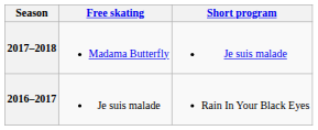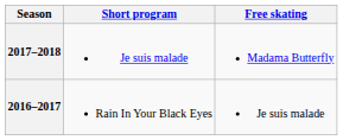 <table class=wikitable style=text-align:center>
 <tr>
 <th>Season</th>
+<th><a href='#'>Short program</a></th>
 <th><a href='#'>Free skating</a></th>
-<th><a href='#'>Short program</a></th>
 </tr>
 <tr>
 <th>2017–2018 <br> </th>
+<td><br><ul><li><a href='#'>Je suis malade</a> <br></li></ul></td>
 <td><br><ul><li><a href='#'>Madama Butterfly</a> <br></li></ul></td>
-<td><br><ul><li><a href='#'>Je suis malade</a> <br></li></ul></td>
 </tr>
 <tr>
 <th>2016–2017 <br> </th>
+<td><br><ul><li>Rain In Your Black Eyes <br></li></ul></td>
 <td><br><ul><li>Je suis malade <br></li></ul></td>
-<td><br><ul><li>Rain In Your Black Eyes <br></li></ul></td>
 </tr>
 </table>
